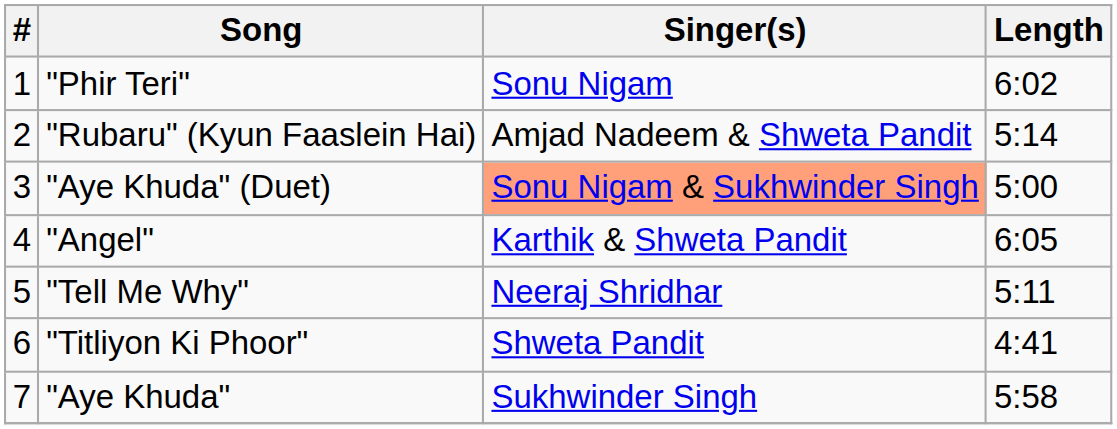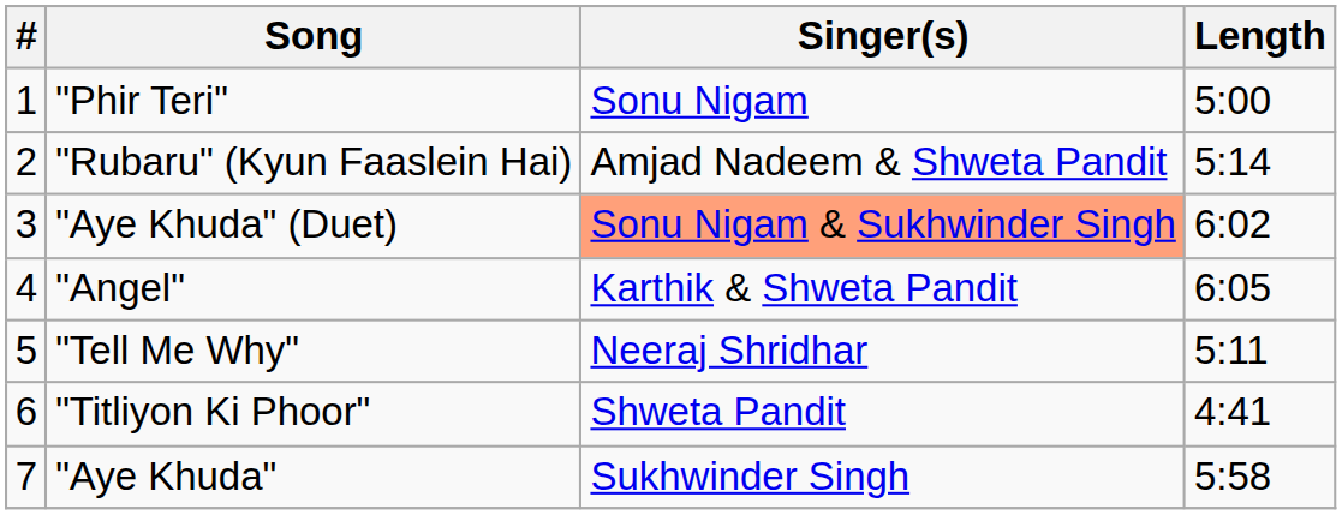 <table class="wikitable">
 <tr>
 <th>#</th>
 <th>Song</th>
 <th>Singer(s)</th>
 <th>Length</th>
 </tr>
 <tr>
 <td>1</td>
 <td>"Phir Teri"</td>
 <td><a href='#'>Sonu Nigam</a></td>
-<td>6:02</td>
+<td>5:00</td>
 </tr>
 <tr>
 <td>2</td>
 <td>"Rubaru" (Kyun Faaslein Hai)</td>
 <td>Amjad Nadeem & <a href='#'>Shweta Pandit</a></td>
 <td>5:14</td>
 </tr>
 <tr>
 <td>3</td>
 <td>"Aye Khuda" (Duet)</td>
 <td style="background: lightsalmon;"><a href='#'>Sonu Nigam</a> & <a href='#'>Sukhwinder Singh</a></td>
-<td>5:00</td>
+<td>6:02</td>
 </tr>
 <tr>
 <td>4</td>
 <td>"Angel"</td>
 <td><a href='#'>Karthik</a> & <a href='#'>Shweta Pandit</a></td>
 <td>6:05</td>
 </tr>
 <tr>
 <td>5</td>
 <td>"Tell Me Why"</td>
 <td><a href='#'>Neeraj Shridhar</a></td>
 <td>5:11</td>
 </tr>
 <tr>
 <td>6</td>
 <td>"Titliyon Ki Phoor"</td>
 <td><a href='#'>Shweta Pandit</a></td>
 <td>4:41</td>
 </tr>
 <tr>
 <td>7</td>
 <td>"Aye Khuda"</td>
 <td><a href='#'>Sukhwinder Singh</a></td>
 <td>5:58</td>
 </tr>
 <tr>
 </tr>
 </table>
